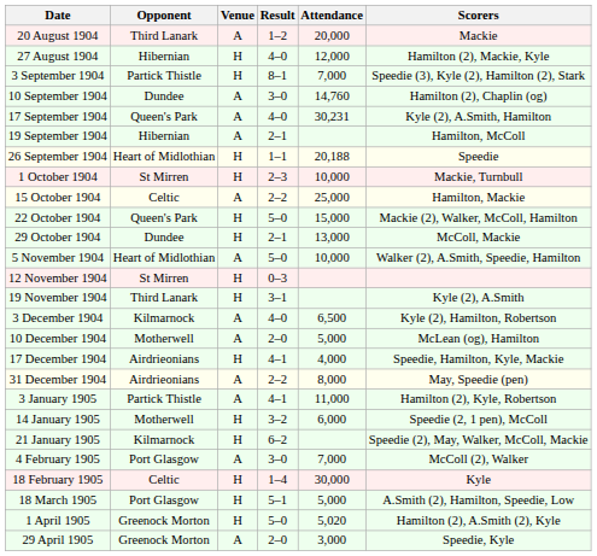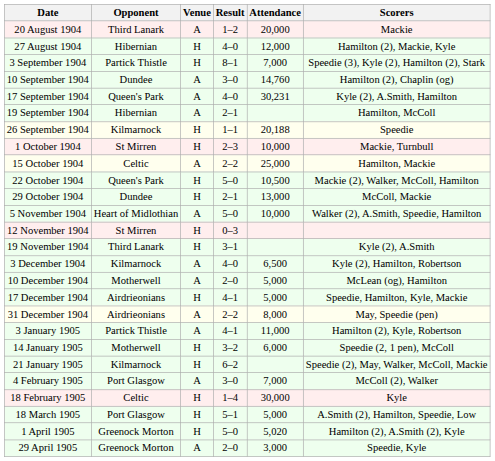 <table class="wikitable sortable" style="font-size:100%; text-align:center">
 <tr>
 <th>Date</th>
 <th>Opponent</th>
 <th>Venue</th>
 <th>Result</th>
 <th>Attendance</th>
 <th>Scorers</th>
 </tr>
 <tr bgcolor = "#FFEEEE">
 <td>20 August 1904</td>
 <td>Third Lanark</td>
 <td>A</td>
 <td>1–2</td>
 <td>20,000</td>
 <td>Mackie</td>
 </tr>
 <tr bgcolor = "#EEFFEE">
 <td>27 August 1904</td>
 <td>Hibernian</td>
 <td>H</td>
 <td>4–0</td>
 <td>12,000</td>
 <td>Hamilton (2), Mackie, Kyle</td>
 </tr>
 <tr bgcolor = "#EEFFEE">
 <td>3 September 1904</td>
 <td>Partick Thistle</td>
 <td>H</td>
 <td>8–1</td>
 <td>7,000</td>
 <td>Speedie (3), Kyle (2), Hamilton (2), Stark</td>
 </tr>
 <tr bgcolor = "#EEFFEE">
 <td>10 September 1904</td>
 <td>Dundee</td>
 <td>A</td>
 <td>3–0</td>
 <td>14,760</td>
 <td>Hamilton (2), Chaplin (og)</td>
 </tr>
 <tr bgcolor = "#EEFFEE">
 <td>17 September 1904</td>
 <td>Queen's Park</td>
 <td>A</td>
 <td>4–0</td>
 <td>30,231</td>
 <td>Kyle (2), A.Smith, Hamilton</td>
 </tr>
 <tr bgcolor = "#EEFFEE">
 <td>19 September 1904</td>
 <td>Hibernian</td>
 <td>A</td>
 <td>2–1</td>
 <td></td>
 <td>Hamilton, McColl</td>
 </tr>
 <tr bgcolor = "#FFFFEE">
 <td>26 September 1904</td>
-<td>Heart of Midlothian</td>
+<td>Kilmarnock</td>
 <td>H</td>
 <td>1–1</td>
 <td>20,188</td>
 <td>Speedie</td>
 </tr>
 <tr bgcolor = "#FFEEEE">
 <td>1 October 1904</td>
 <td>St Mirren</td>
 <td>H</td>
 <td>2–3</td>
 <td>10,000</td>
 <td>Mackie, Turnbull</td>
 </tr>
 <tr bgcolor = "#FFFFEE">
 <td>15 October 1904</td>
 <td>Celtic</td>
 <td>A</td>
 <td>2–2</td>
 <td>25,000</td>
 <td>Hamilton, Mackie</td>
 </tr>
 <tr bgcolor = "#EEFFEE">
 <td>22 October 1904</td>
 <td>Queen's Park</td>
 <td>H</td>
 <td>5–0</td>
-<td>15,000</td>
+<td>10,500</td>
 <td>Mackie (2), Walker, McColl, Hamilton</td>
 </tr>
 <tr bgcolor = "#EEFFEE">
 <td>29 October 1904</td>
 <td>Dundee</td>
 <td>H</td>
 <td>2–1</td>
 <td>13,000</td>
 <td>McColl, Mackie</td>
 </tr>
 <tr bgcolor = "#EEFFEE">
 <td>5 November 1904</td>
 <td>Heart of Midlothian</td>
 <td>A</td>
 <td>5–0</td>
 <td>10,000</td>
 <td>Walker (2), A.Smith, Speedie, Hamilton</td>
 </tr>
 <tr bgcolor = "#FFEEEE">
 <td>12 November 1904</td>
 <td>St Mirren</td>
 <td>H</td>
 <td>0–3</td>
 <td></td>
 <td></td>
 </tr>
 <tr bgcolor = "#EEFFEE">
 <td>19 November 1904</td>
 <td>Third Lanark</td>
 <td>H</td>
 <td>3–1</td>
 <td></td>
 <td>Kyle (2), A.Smith</td>
 </tr>
 <tr bgcolor = "#EEFFEE">
 <td>3 December 1904</td>
 <td>Kilmarnock</td>
 <td>A</td>
 <td>4–0</td>
 <td>6,500</td>
 <td>Kyle (2), Hamilton, Robertson</td>
 </tr>
 <tr bgcolor = "#EEFFEE">
 <td>10 December 1904</td>
 <td>Motherwell</td>
 <td>A</td>
 <td>2–0</td>
 <td>5,000</td>
 <td>McLean (og), Hamilton</td>
 </tr>
 <tr bgcolor = "#EEFFEE">
 <td>17 December 1904</td>
 <td>Airdrieonians</td>
 <td>H</td>
 <td>4–1</td>
-<td>4,000</td>
+<td>5,000</td>
 <td>Speedie, Hamilton, Kyle, Mackie</td>
 </tr>
 <tr bgcolor = "#FFFFEE">
 <td>31 December 1904</td>
 <td>Airdrieonians</td>
 <td>A</td>
 <td>2–2</td>
 <td>8,000</td>
 <td>May, Speedie (pen)</td>
 </tr>
 <tr bgcolor = "#EEFFEE">
 <td>3 January 1905</td>
 <td>Partick Thistle</td>
 <td>A</td>
 <td>4–1</td>
 <td>11,000</td>
 <td>Hamilton (2), Kyle, Robertson</td>
 </tr>
 <tr bgcolor = "#EEFFEE">
 <td>14 January 1905</td>
 <td>Motherwell</td>
 <td>H</td>
 <td>3–2</td>
 <td>6,000</td>
 <td>Speedie (2, 1 pen), McColl</td>
 </tr>
 <tr bgcolor = "#EEFFEE">
 <td>21 January 1905</td>
 <td>Kilmarnock</td>
 <td>H</td>
 <td>6–2</td>
 <td></td>
 <td>Speedie (2), May, Walker, McColl, Mackie</td>
 </tr>
 <tr bgcolor = "#EEFFEE">
 <td>4 February 1905</td>
 <td>Port Glasgow</td>
 <td>A</td>
 <td>3–0</td>
 <td>7,000</td>
 <td>McColl (2), Walker</td>
 </tr>
 <tr bgcolor = "#FFEEEE">
 <td>18 February 1905</td>
 <td>Celtic</td>
 <td>H</td>
 <td>1–4</td>
 <td>30,000</td>
 <td>Kyle</td>
 </tr>
 <tr bgcolor = "#EEFFEE">
 <td>18 March 1905</td>
 <td>Port Glasgow</td>
 <td>H</td>
 <td>5–1</td>
 <td>5,000</td>
 <td>A.Smith (2), Hamilton, Speedie, Low</td>
 </tr>
 <tr bgcolor = "#EEFFEE">
 <td>1 April 1905</td>
 <td>Greenock Morton</td>
 <td>H</td>
 <td>5–0</td>
 <td>5,020</td>
 <td>Hamilton (2), A.Smith (2), Kyle</td>
 </tr>
 <tr bgcolor = "#EEFFEE">
 <td>29 April 1905</td>
 <td>Greenock Morton</td>
 <td>A</td>
 <td>2–0</td>
 <td>3,000</td>
 <td>Speedie, Kyle</td>
 </tr>
 </table>
